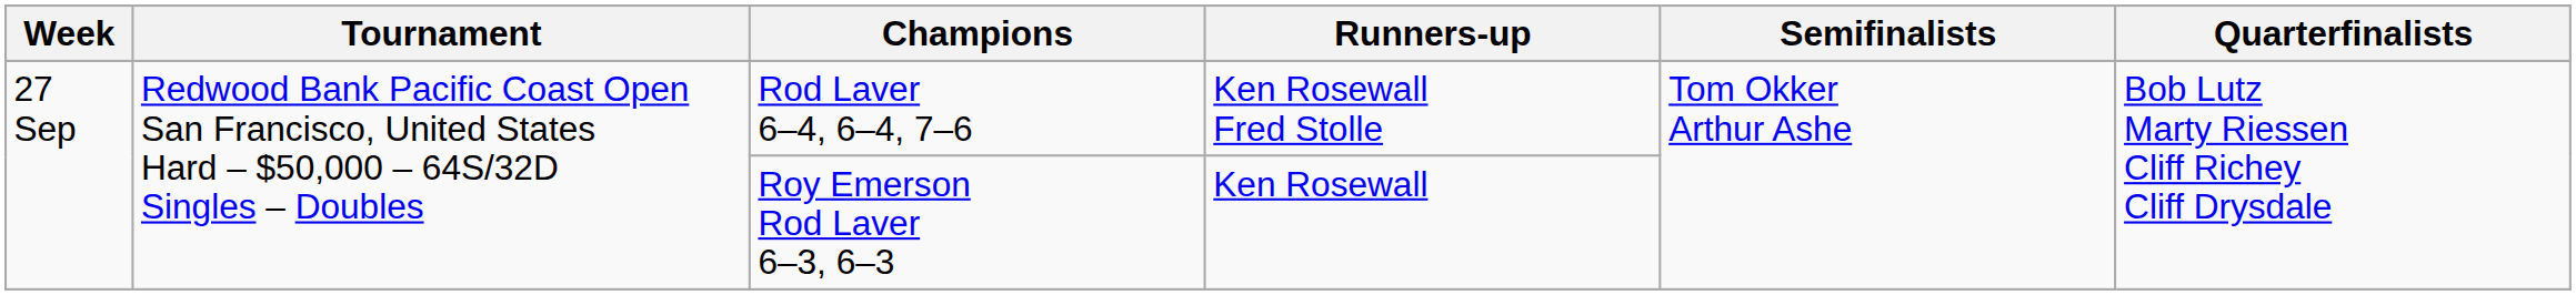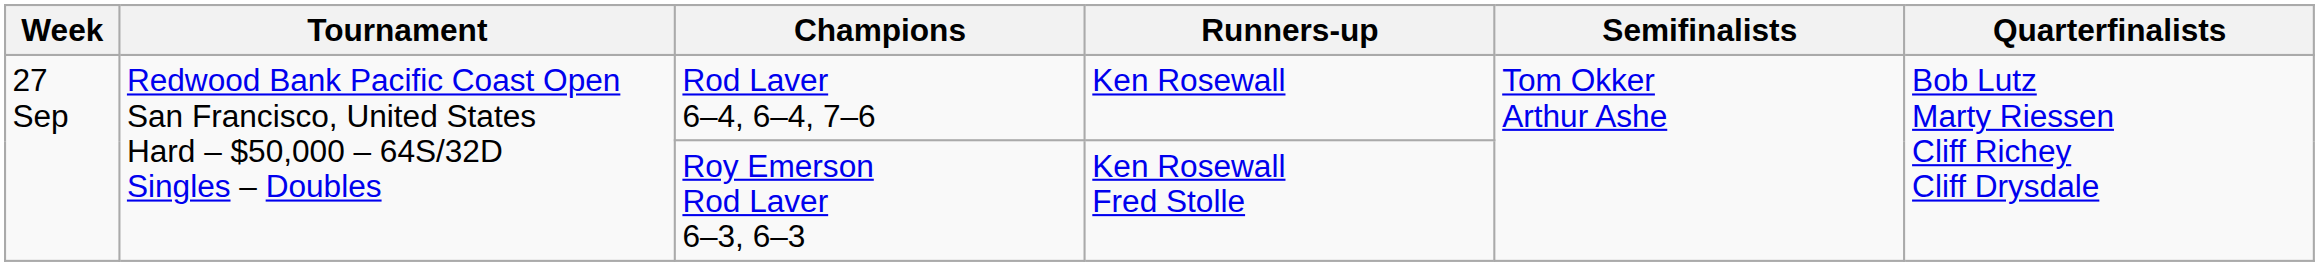 <table class=wikitable style=font-size:95%>
 <tr>
 <th style="width:48px;">Week</th>
 <th style="width:260px;">Tournament</th>
 <th style="width:190px;">Champions</th>
 <th style="width:190px;">Runners-up</th>
 <th style="width:190px;">Semifinalists</th>
 <th style="width:190px;">Quarterfinalists</th>
 </tr>
 <tr valign=top>
 <td rowspan=2>27 Sep</td>
 <td rowspan=2><a href='#'>Redwood Bank Pacific Coast Open</a><br> San Francisco, United States <br> Hard – $50,000 – 64S/32D <br> <a href='#'>Singles</a> – <a href='#'>Doubles</a></td>
 <td> <a href='#'>Rod Laver</a><br>6–4, 6–4, 7–6</td>
-<td> <a href='#'>Ken Rosewall</a><br> <a href='#'>Fred Stolle</a></td>
+<td> <a href='#'>Ken Rosewall</a></td>
 <td rowspan=2> <a href='#'>Tom Okker</a><br> <a href='#'>Arthur Ashe</a></td>
 <td rowspan=2> <a href='#'>Bob Lutz</a><br> <a href='#'>Marty Riessen</a><br> <a href='#'>Cliff Richey</a><br> <a href='#'>Cliff Drysdale</a></td>
 </tr>
 <tr valign=top>
 <td> <a href='#'>Roy Emerson</a><br> <a href='#'>Rod Laver</a><br>6–3, 6–3</td>
-<td> <a href='#'>Ken Rosewall</a></td>
+<td> <a href='#'>Ken Rosewall</a><br> <a href='#'>Fred Stolle</a></td>
 </tr>
 </table>
